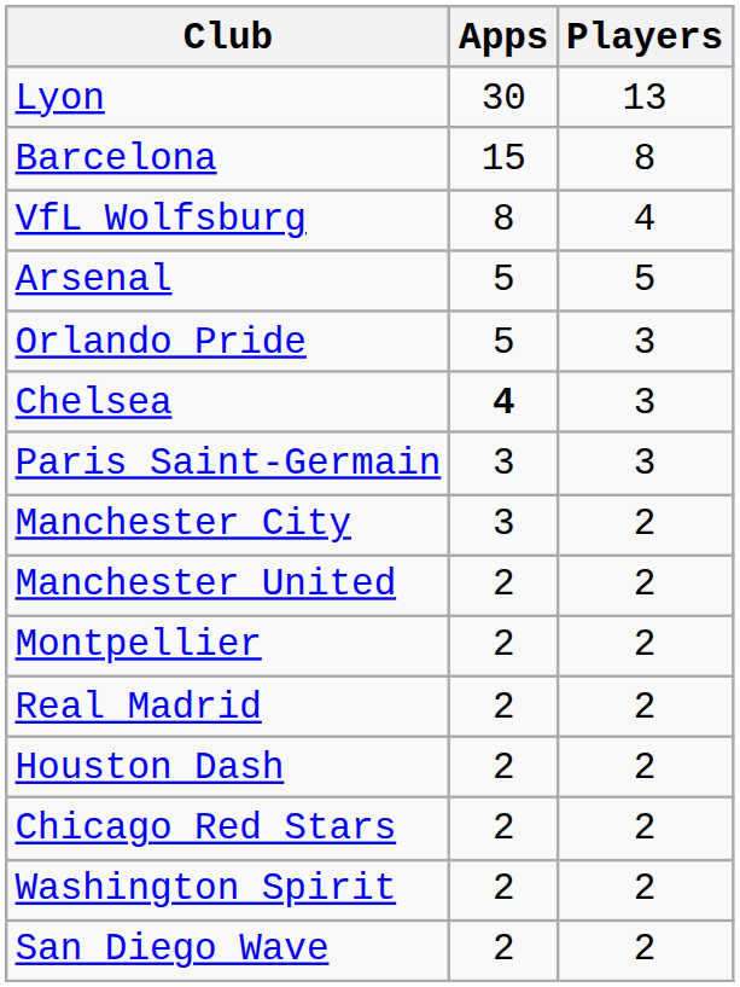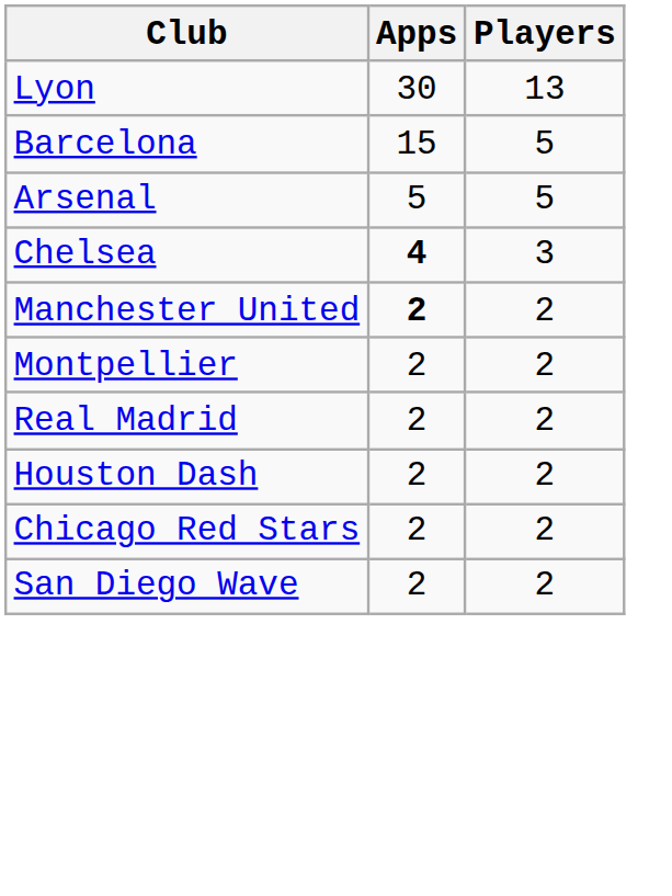 <table class="wikitable sortable">
 <tr>
 <th>Club</th>
 <th>Apps</th>
 <th>Players</th>
 </tr>
 <tr>
 <td> <a href='#'>Lyon</a></td>
 <td align="center">30</td>
 <td align="center">13</td>
 </tr>
 <tr>
 <td> <a href='#'>Barcelona</a></td>
 <td align="center">15</td>
-<td align="center">8</td>
-</tr>
-<tr>
-<td> <a href='#'>VfL Wolfsburg</a></td>
-<td align="center">8</td>
-<td align="center">4</td>
+<td align="center">5</td>
 </tr>
 <tr>
 <td> <a href='#'>Arsenal</a></td>
 <td align="center">5</td>
 <td align="center">5</td>
 </tr>
 <tr>
-<td> <a href='#'>Orlando Pride</a></td>
-<td align="center">5</td>
-<td align="center">3</td>
-</tr>
-<tr>
 <td> <a href='#'>Chelsea</a></td>
 <td align="center"><strong>4</strong></td>
 <td align="center">3</td>
 </tr>
 <tr>
-<td> <a href='#'>Paris Saint-Germain</a></td>
-<td align="center">3</td>
-<td align="center">3</td>
-</tr>
-<tr>
-<td> <a href='#'>Manchester City</a></td>
-<td align="center">3</td>
-<td align="center">2</td>
-</tr>
-<tr>
 <td> <a href='#'>Manchester United</a></td>
-<td align="center">2</td>
+<td align="center"><strong>2</strong></td>
 <td align="center">2</td>
 </tr>
 <tr>
 <td> <a href='#'>Montpellier</a></td>
 <td align="center">2</td>
 <td align="center">2</td>
 </tr>
 <tr>
 <td> <a href='#'>Real Madrid</a></td>
 <td align="center">2</td>
 <td align="center">2</td>
 </tr>
 <tr>
 <td> <a href='#'>Houston Dash</a></td>
 <td align="center">2</td>
 <td align="center">2</td>
 </tr>
 <tr>
 <td> <a href='#'>Chicago Red Stars</a></td>
 <td align="center">2</td>
 <td align="center">2</td>
 </tr>
 <tr>
-<td> <a href='#'>Washington Spirit</a></td>
-<td align="center">2</td>
-<td align="center">2</td>
-</tr>
-<tr>
 <td> <a href='#'>San Diego Wave</a></td>
 <td align="center">2</td>
 <td align="center">2</td>
 </tr>
 </table>
